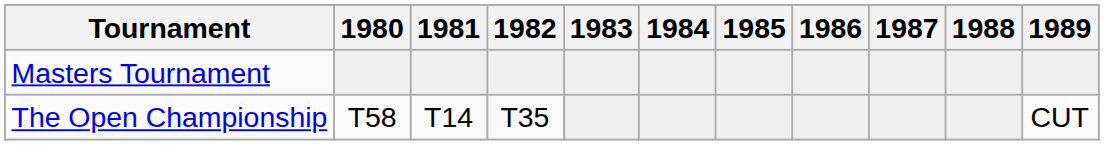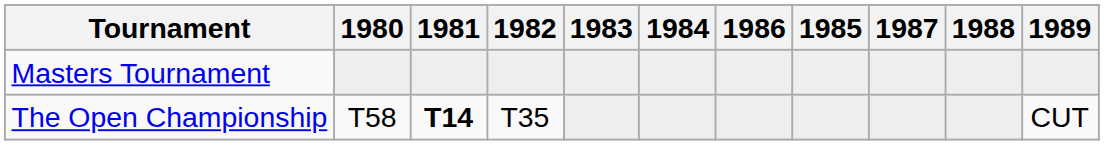 <table class="wikitable" style="font-size:95%;text-align:center;">
 <tr>
 <th>Tournament</th>
 <th>1980</th>
 <th>1981</th>
 <th>1982</th>
 <th>1983</th>
 <th>1984</th>
+<th>1986</th>
 <th>1985</th>
-<th>1986</th>
 <th>1987</th>
 <th>1988</th>
 <th>1989</th>
 </tr>
 <tr>
 <td align=left><a href='#'>Masters Tournament</a></td>
 <td style="background:#eeeeee;"></td>
 <td style="background:#eeeeee;"></td>
 <td style="background:#eeeeee;"></td>
 <td style="background:#eeeeee;"></td>
 <td style="background:#eeeeee;"></td>
 <td style="background:#eeeeee;"></td>
 <td style="background:#eeeeee;"></td>
 <td style="background:#eeeeee;"></td>
 <td style="background:#eeeeee;"></td>
 <td style="background:#eeeeee;"></td>
 </tr>
 <tr>
 <td align=left><a href='#'>The Open Championship</a></td>
 <td>T58</td>
-<td>T14</td>
+<td><strong>T14</strong></td>
 <td>T35</td>
 <td style="background:#eeeeee;"></td>
 <td style="background:#eeeeee;"></td>
 <td style="background:#eeeeee;"></td>
 <td style="background:#eeeeee;"></td>
 <td style="background:#eeeeee;"></td>
 <td style="background:#eeeeee;"></td>
 <td>CUT</td>
 </tr>
 </table>
